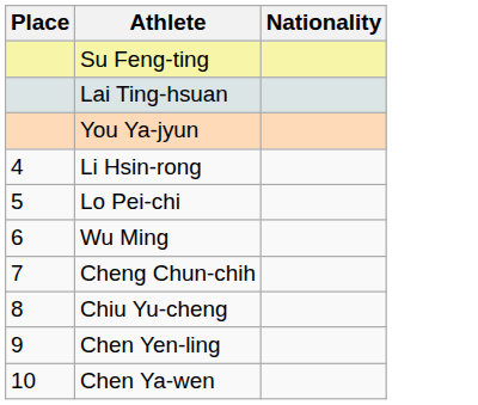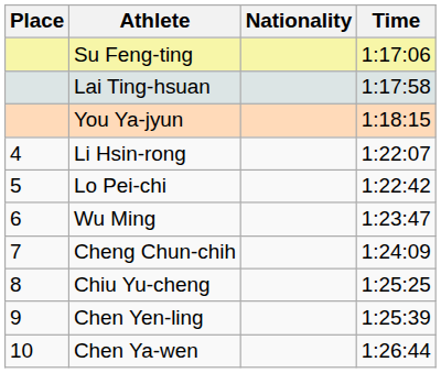 <table class="wikitable sortable">
 <tr>
 <th scope="col">Place</th>
 <th scope="col">Athlete</th>
 <th scope="col">Nationality</th>
+<th scope="col">Time</th>
 </tr>
 <tr bgcolor="#F7F6A8">
 <td></td>
 <td>Su Feng-ting</td>
 <td></td>
+<td>1:17:06 </td>
 </tr>
 <tr bgcolor="#DCE5E5">
 <td></td>
 <td>Lai Ting-hsuan</td>
 <td></td>
+<td>1:17:58</td>
 </tr>
 <tr bgcolor="#FFDAB9">
 <td></td>
 <td>You Ya-jyun</td>
 <td></td>
+<td>1:18:15</td>
 </tr>
 <tr>
 <td>4</td>
 <td>Li Hsin-rong</td>
 <td></td>
+<td>1:22:07</td>
 </tr>
 <tr>
 <td>5</td>
 <td>Lo Pei-chi</td>
 <td></td>
+<td>1:22:42</td>
 </tr>
 <tr>
 <td>6</td>
 <td>Wu Ming</td>
 <td></td>
+<td>1:23:47</td>
 </tr>
 <tr>
 <td>7</td>
 <td>Cheng Chun-chih</td>
 <td></td>
+<td>1:24:09</td>
 </tr>
 <tr>
 <td>8</td>
 <td>Chiu Yu-cheng</td>
 <td></td>
+<td>1:25:25</td>
 </tr>
 <tr>
 <td>9</td>
 <td>Chen Yen-ling</td>
 <td></td>
+<td>1:25:39</td>
 </tr>
 <tr>
 <td>10</td>
 <td>Chen Ya-wen</td>
 <td></td>
+<td>1:26:44</td>
 </tr>
 </table>
